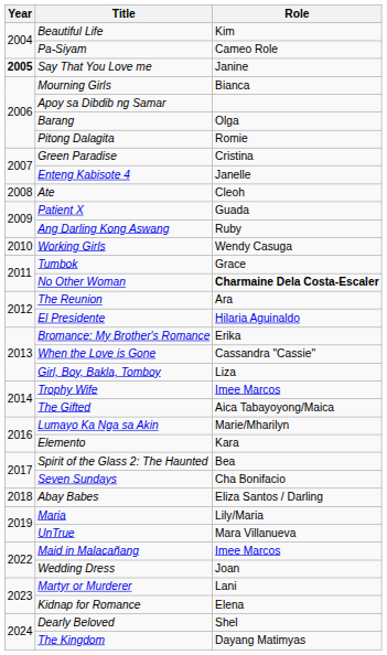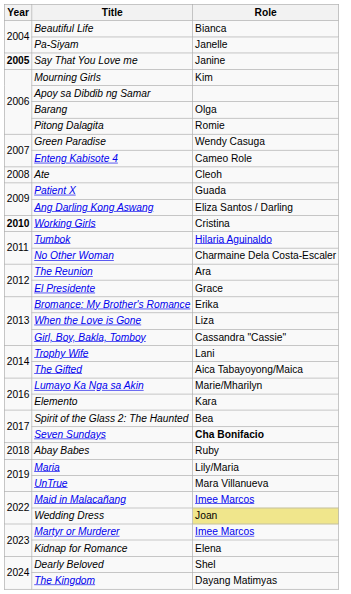 <table class="wikitable">
 <tr>
 <th>Year</th>
 <th>Title</th>
 <th>Role</th>
 </tr>
 <tr>
 <td rowspan="2">2004</td>
 <td><em>Beautiful Life</em></td>
-<td>Kim</td>
+<td>Bianca</td>
 </tr>
 <tr>
 <td><em>Pa-Siyam</em></td>
-<td>Cameo Role</td>
+<td>Janelle</td>
 </tr>
 <tr>
 <td><strong>2005</strong></td>
 <td><em>Say That You Love me</em></td>
 <td>Janine</td>
 </tr>
 <tr>
 <td rowspan="4">2006</td>
 <td><em>Mourning Girls</em></td>
-<td>Bianca</td>
+<td>Kim</td>
 </tr>
 <tr>
 <td><em>Apoy sa Dibdib ng Samar</em></td>
 <td></td>
 </tr>
 <tr>
 <td><em>Barang</em></td>
 <td>Olga</td>
 </tr>
 <tr>
 <td><em>Pitong Dalagita</em></td>
 <td>Romie</td>
 </tr>
 <tr>
 <td rowspan="2">2007</td>
 <td><em>Green Paradise</em></td>
-<td>Cristina</td>
+<td>Wendy Casuga</td>
 </tr>
 <tr>
 <td><em><a href='#'>Enteng Kabisote 4</a></em></td>
-<td>Janelle</td>
+<td>Cameo Role</td>
 </tr>
 <tr>
 <td>2008</td>
 <td><em>Ate</em></td>
 <td>Cleoh</td>
 </tr>
 <tr>
 <td rowspan="2">2009</td>
 <td><em><a href='#'>Patient X</a></em></td>
 <td>Guada</td>
 </tr>
 <tr>
 <td><em><a href='#'>Ang Darling Kong Aswang</a></em></td>
-<td>Ruby</td>
+<td>Eliza Santos / Darling</td>
 </tr>
 <tr>
-<td>2010</td>
+<td><strong>2010</strong></td>
 <td><em><a href='#'>Working Girls</a></em></td>
-<td>Wendy Casuga</td>
+<td>Cristina</td>
 </tr>
 <tr>
 <td rowspan="2">2011</td>
 <td><em><a href='#'>Tumbok</a></em></td>
-<td>Grace</td>
+<td><a href='#'>Hilaria Aguinaldo</a></td>
 </tr>
 <tr>
 <td><em><a href='#'>No Other Woman</a></em></td>
-<td><strong>Charmaine Dela Costa-Escaler</strong></td>
+<td>Charmaine Dela Costa-Escaler</td>
 </tr>
 <tr>
 <td rowspan="2">2012</td>
 <td><em><a href='#'>The Reunion</a></em></td>
 <td>Ara</td>
 </tr>
 <tr>
 <td><em><a href='#'>El Presidente</a></em></td>
-<td><a href='#'>Hilaria Aguinaldo</a></td>
+<td>Grace</td>
 </tr>
 <tr>
 <td rowspan="3">2013</td>
 <td><em><a href='#'>Bromance: My Brother's Romance</a></em></td>
 <td>Erika</td>
 </tr>
 <tr>
 <td><em><a href='#'>When the Love is Gone</a></em></td>
-<td>Cassandra "Cassie"</td>
+<td>Liza</td>
 </tr>
 <tr>
 <td><em><a href='#'>Girl, Boy, Bakla, Tomboy</a></em></td>
-<td>Liza</td>
+<td>Cassandra "Cassie"</td>
 </tr>
 <tr>
 <td rowspan="2">2014</td>
 <td><em><a href='#'>Trophy Wife</a></em></td>
-<td><a href='#'>Imee Marcos</a></td>
+<td>Lani</td>
 </tr>
 <tr>
 <td><em><a href='#'>The Gifted</a></em></td>
 <td>Aica Tabayoyong/Maica</td>
 </tr>
 <tr>
 <td rowspan="2">2016</td>
 <td><em><a href='#'>Lumayo Ka Nga sa Akin</a></em></td>
 <td>Marie/Mharilyn</td>
 </tr>
 <tr>
 <td><em>Elemento</em></td>
 <td>Kara</td>
 </tr>
 <tr>
 <td rowspan="2">2017</td>
 <td><em>Spirit of the Glass 2: The Haunted</em></td>
 <td>Bea</td>
 </tr>
 <tr>
 <td><em><a href='#'>Seven Sundays</a></em></td>
-<td>Cha Bonifacio</td>
+<td><strong>Cha Bonifacio</strong></td>
 </tr>
 <tr>
 <td>2018</td>
 <td><em>Abay Babes</em></td>
-<td>Eliza Santos / Darling</td>
+<td>Ruby</td>
 </tr>
 <tr>
 <td rowspan="2">2019</td>
 <td><em><a href='#'>Maria</a></em></td>
 <td>Lily/Maria</td>
 </tr>
 <tr>
 <td><em><a href='#'>UnTrue</a></em></td>
 <td>Mara Villanueva</td>
 </tr>
 <tr>
 <td rowspan="2">2022</td>
 <td><em><a href='#'>Maid in Malacañang</a></em></td>
 <td><a href='#'>Imee Marcos</a></td>
 </tr>
 <tr>
 <td><em>Wedding Dress</em></td>
-<td>Joan</td>
+<td style="background: khaki;">Joan</td>
 </tr>
 <tr>
 <td rowspan="2">2023</td>
 <td><em><a href='#'>Martyr or Murderer</a></em></td>
-<td>Lani</td>
+<td><a href='#'>Imee Marcos</a></td>
 </tr>
 <tr>
 <td><em>Kidnap for Romance</em></td>
 <td>Elena</td>
 </tr>
 <tr>
 <td rowspan="2">2024</td>
 <td><em>Dearly Beloved</em></td>
 <td>Shel</td>
 </tr>
 <tr>
 <td><em><a href='#'>The Kingdom</a></em></td>
 <td>Dayang Matimyas</td>
 </tr>
 </table>
